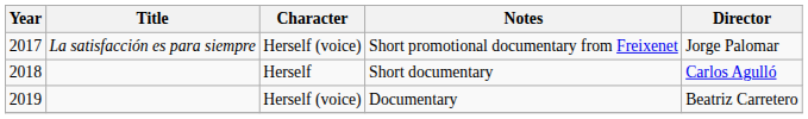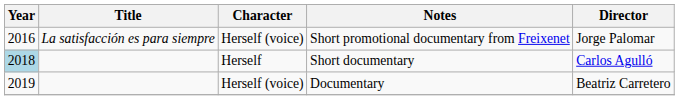 <table class="wikitable" style="font-size:90%;">
 <tr>
 <th>Year</th>
 <th>Title</th>
 <th>Character</th>
 <th>Notes</th>
 <th>Director</th>
 </tr>
 <tr>
-<td>2017</td>
+<td>2016</td>
 <td><em>La satisfacción es para siempre</em></td>
 <td>Herself (voice)</td>
 <td>Short promotional documentary from <a href='#'>Freixenet</a></td>
 <td>Jorge Palomar</td>
 </tr>
 <tr>
-<td>2018</td>
+<td style="background: lightblue;">2018</td>
 <td><em></em></td>
 <td>Herself</td>
 <td>Short documentary</td>
 <td><a href='#'>Carlos Agulló</a></td>
 </tr>
 <tr>
 <td>2019</td>
 <td><em></em></td>
 <td>Herself (voice)</td>
 <td>Documentary</td>
 <td>Beatriz Carretero</td>
 </tr>
 <tr>
 </tr>
 </table>
